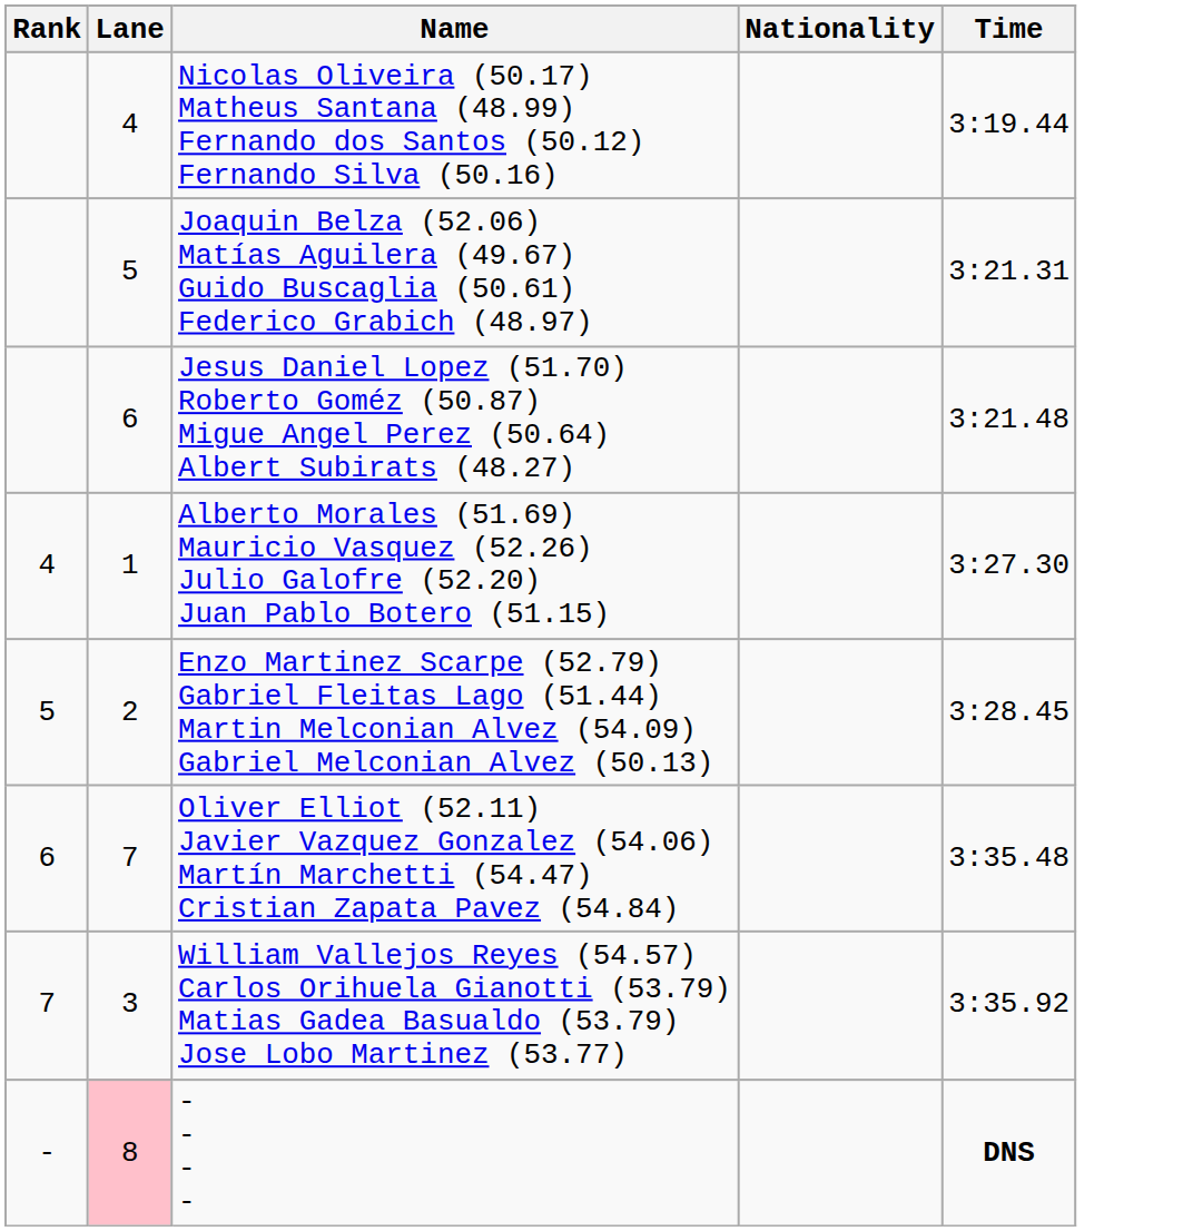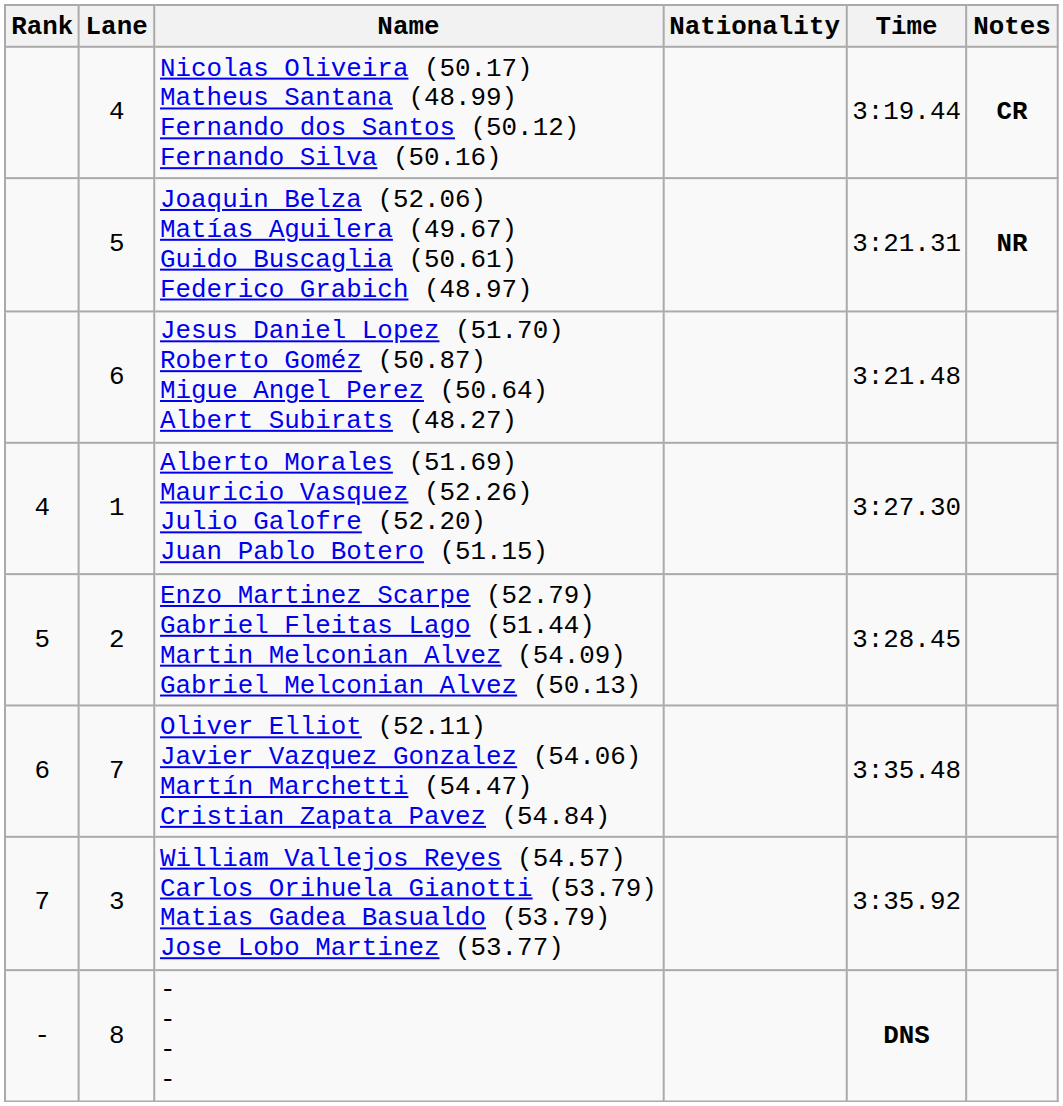 <table class="wikitable sortable" style="text-align:center">
 <tr>
 <th>Rank</th>
 <th>Lane</th>
 <th>Name</th>
 <th>Nationality</th>
 <th>Time</th>
+<th>Notes</th>
 </tr>
 <tr>
 <td></td>
 <td>4</td>
 <td align=left><a href='#'>Nicolas Oliveira</a> (50.17) <br> <a href='#'>Matheus Santana</a> (48.99) <br> <a href='#'>Fernando dos Santos</a> (50.12) <br> <a href='#'>Fernando Silva</a> (50.16)</td>
 <td align=left></td>
 <td>3:19.44</td>
+<td><strong>CR</strong></td>
 </tr>
 <tr>
 <td></td>
 <td>5</td>
 <td align=left><a href='#'>Joaquin Belza</a> (52.06) <br> <a href='#'>Matías Aguilera</a> (49.67) <br> <a href='#'>Guido Buscaglia</a> (50.61) <br> <a href='#'>Federico Grabich</a> (48.97)</td>
 <td align=left></td>
 <td>3:21.31</td>
+<td><strong>NR</strong></td>
 </tr>
 <tr>
 <td></td>
 <td>6</td>
 <td align=left><a href='#'>Jesus Daniel Lopez</a> (51.70) <br> <a href='#'>Roberto Goméz</a> (50.87) <br> <a href='#'>Migue Angel Perez</a> (50.64) <br> <a href='#'>Albert Subirats</a> (48.27)</td>
 <td align=left></td>
 <td>3:21.48</td>
+<td></td>
 </tr>
 <tr>
 <td>4</td>
 <td>1</td>
 <td align=left><a href='#'>Alberto Morales</a> (51.69) <br> <a href='#'>Mauricio Vasquez</a> (52.26) <br> <a href='#'>Julio Galofre</a> (52.20) <br> <a href='#'>Juan Pablo Botero</a> (51.15)</td>
 <td align=left></td>
 <td>3:27.30</td>
+<td></td>
 </tr>
 <tr>
 <td>5</td>
 <td>2</td>
 <td align=left><a href='#'>Enzo Martinez Scarpe</a> (52.79) <br> <a href='#'>Gabriel Fleitas Lago</a> (51.44) <br> <a href='#'>Martin Melconian Alvez</a> (54.09) <br> <a href='#'>Gabriel Melconian Alvez</a> (50.13)</td>
 <td align=left></td>
 <td>3:28.45</td>
+<td></td>
 </tr>
 <tr>
 <td>6</td>
 <td>7</td>
 <td align=left><a href='#'>Oliver Elliot</a> (52.11) <br> <a href='#'>Javier Vazquez Gonzalez</a> (54.06) <br> <a href='#'>Martín Marchetti</a> (54.47) <br> <a href='#'>Cristian Zapata Pavez</a> (54.84)</td>
 <td align=left></td>
 <td>3:35.48</td>
+<td></td>
 </tr>
 <tr>
 <td>7</td>
 <td>3</td>
 <td align=left><a href='#'>William Vallejos Reyes</a> (54.57) <br> <a href='#'>Carlos Orihuela Gianotti</a> (53.79) <br> <a href='#'>Matias Gadea Basualdo</a> (53.79) <br> <a href='#'>Jose Lobo Martinez</a> (53.77)</td>
 <td align=left></td>
 <td>3:35.92</td>
+<td></td>
 </tr>
 <tr>
 <td>-</td>
-<td style="background: pink;">8</td>
+<td>8</td>
 <td align=left>- <br> - <br> - <br> -</td>
 <td align=left></td>
 <td><strong>DNS</strong></td>
+<td></td>
 </tr>
 </table>
